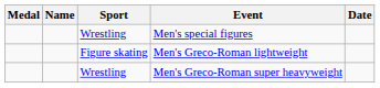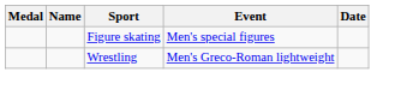 <table class="wikitable sortable" style="font-size:90%">
 <tr>
 <th>Medal</th>
 <th>Name</th>
 <th>Sport</th>
 <th>Event</th>
 <th>Date</th>
 </tr>
 <tr>
 <td></td>
 <td></td>
-<td><a href='#'>Wrestling</a></td>
+<td><a href='#'>Figure skating</a></td>
 <td><a href='#'>Men's special figures</a></td>
 <td></td>
 </tr>
 <tr>
 <td></td>
 <td></td>
-<td><a href='#'>Figure skating</a></td>
+<td><a href='#'>Wrestling</a></td>
 <td><a href='#'>Men's Greco-Roman lightweight</a></td>
 <td></td>
 </tr>
-<tr>
-<td></td>
-<td></td>
-<td><a href='#'>Wrestling</a></td>
-<td><a href='#'>Men's Greco-Roman super heavyweight</a></td>
-<td></td>
-</tr>
 </table>
